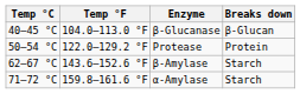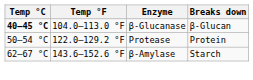 <table border=1 align=right class=wikitable |>
 <tr>
 <th>Temp °C</th>
 <th>Temp °F</th>
 <th>Enzyme</th>
 <th>Breaks down</th>
 </tr>
 <tr>
-<td>40–45 °C</td>
+<td><strong>40–45 °C</strong></td>
 <td>104.0–113.0 °F</td>
 <td>β-Glucanase</td>
 <td>β-Glucan</td>
 </tr>
 <tr>
 <td>50–54 °C</td>
 <td>122.0–129.2 °F</td>
 <td>Protease</td>
 <td>Protein</td>
 </tr>
 <tr>
 <td>62–67 °C</td>
 <td>143.6–152.6 °F</td>
 <td>β-Amylase</td>
 <td>Starch</td>
 </tr>
-<tr>
-<td>71–72 °C</td>
-<td>159.8–161.6 °F</td>
-<td>α-Amylase</td>
-<td>Starch</td>
-</tr>
 </table>
